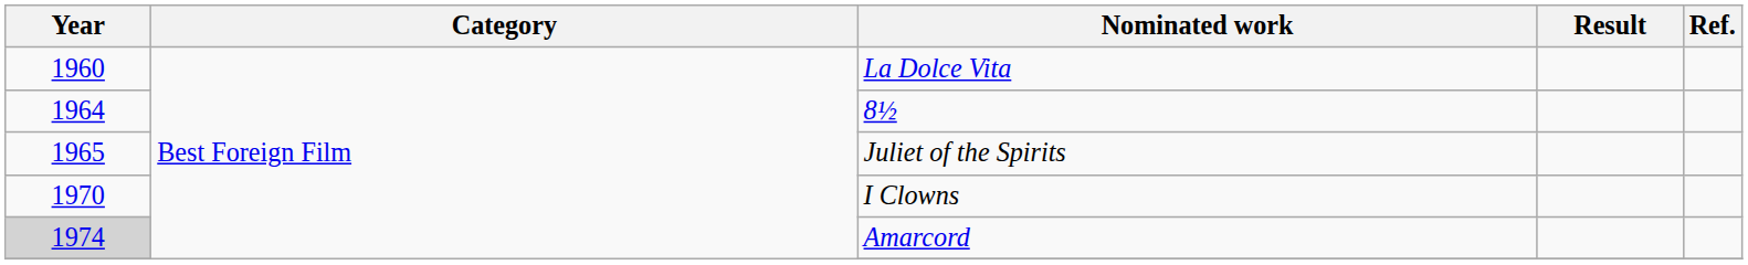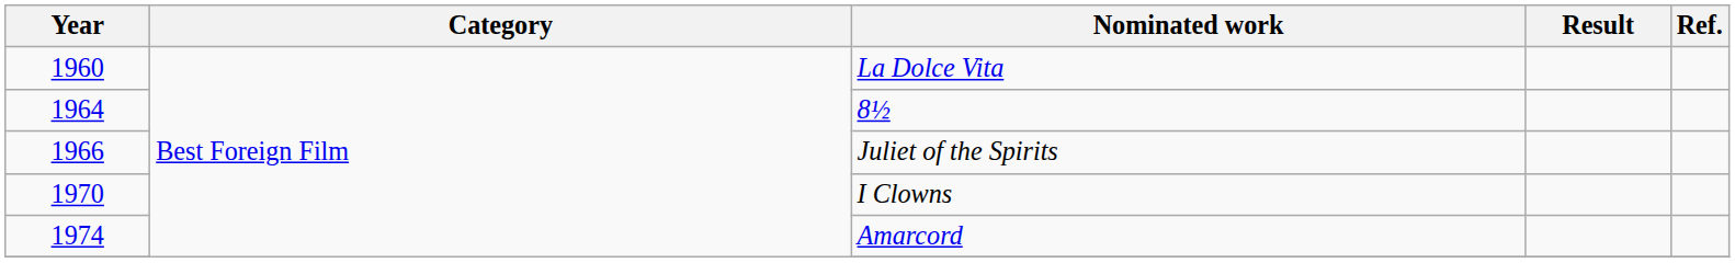 <table class=wikitable>
 <tr>
 <th scope="col" style="width:5em;">Year</th>
 <th scope="col" style="width:26em;">Category</th>
 <th scope="col" style="width:25em;">Nominated work</th>
 <th scope="col" style="width:5em;">Result</th>
 <th>Ref.</th>
 </tr>
 <tr>
 <td style="text-align:center;"><a href='#'>1960</a></td>
 <td rowspan=6><a href='#'>Best Foreign Film</a></td>
 <td><em><a href='#'>La Dolce Vita</a></em></td>
 <td></td>
 <td></td>
 </tr>
 <tr>
 <td style="text-align:center;"><a href='#'>1964</a></td>
 <td><em><a href='#'>8½</a></em></td>
 <td></td>
 <td></td>
 </tr>
 <tr>
-<td style="text-align:center;"><a href='#'>1965</a></td>
+<td style="text-align:center;"><a href='#'>1966</a></td>
 <td><em>Juliet of the Spirits</em></td>
 <td></td>
 <td></td>
 </tr>
 <tr>
 <td style="text-align:center;"><a href='#'>1970</a></td>
 <td><em>I Clowns</em></td>
 <td></td>
 <td></td>
 </tr>
 <tr>
-<td style="background: lightgrey; text-align:center;"><a href='#'>1974</a></td>
+<td style="text-align:center;"><a href='#'>1974</a></td>
 <td><em><a href='#'>Amarcord</a></em></td>
 <td></td>
 <td></td>
 </tr>
 <tr>
 </tr>
 </table>
